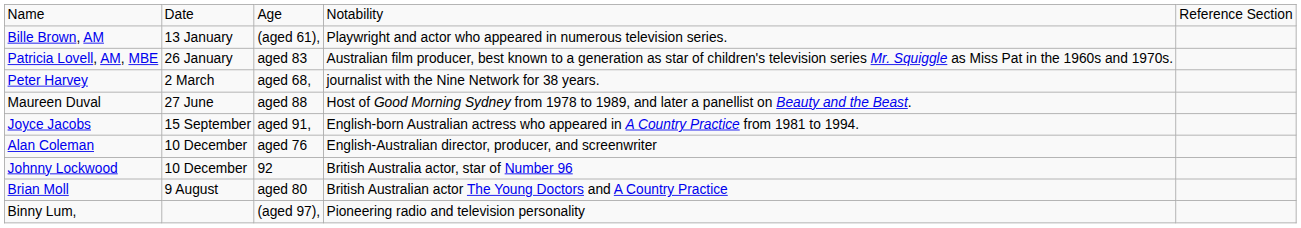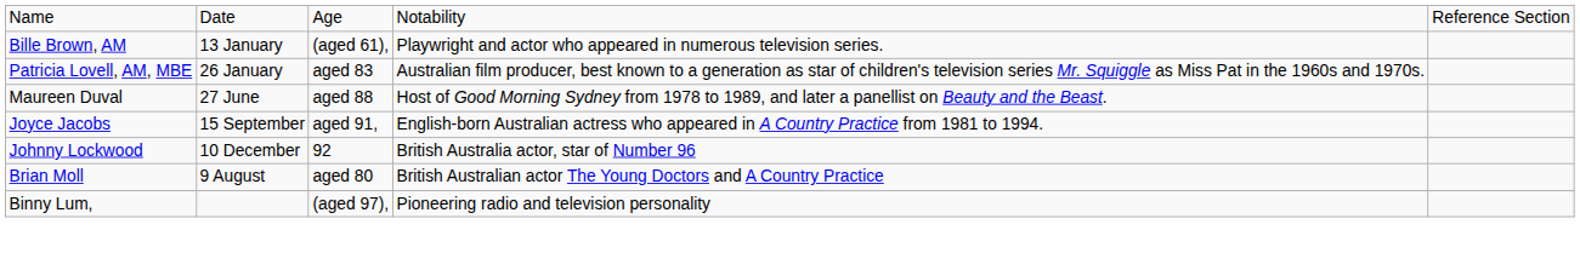 <table class="wikitable">
 <tr>
 <td>Name</td>
 <td>Date</td>
 <td>Age</td>
 <td>Notability</td>
 <td>Reference Section</td>
 </tr>
 <tr>
 <td><a href='#'>Bille Brown</a>, <a href='#'>AM</a></td>
 <td>13 January</td>
 <td>(aged 61),</td>
 <td>Playwright and actor who appeared in numerous television series.</td>
 <td></td>
 </tr>
 <tr>
 <td><a href='#'>Patricia Lovell</a>, <a href='#'>AM</a>, <a href='#'>MBE</a></td>
 <td>26 January</td>
 <td>aged 83</td>
 <td>Australian film producer, best known to a generation as star of children's television series <em><a href='#'>Mr. Squiggle</a></em> as Miss Pat in the 1960s and 1970s.</td>
 <td></td>
 </tr>
 <tr>
-<td><a href='#'>Peter Harvey</a></td>
-<td>2 March</td>
-<td>aged 68,</td>
-<td>journalist with the Nine Network for 38 years.</td>
-<td></td>
-</tr>
-<tr>
 <td>Maureen Duval</td>
 <td>27 June</td>
 <td>aged 88</td>
 <td>Host of <em>Good Morning Sydney</em> from 1978 to 1989, and later a panellist on <em><a href='#'>Beauty and the Beast</a></em>.</td>
 <td></td>
 </tr>
 <tr>
 <td><a href='#'>Joyce Jacobs</a></td>
 <td>15 September</td>
 <td>aged 91,</td>
 <td>English-born Australian actress who appeared in <em><a href='#'>A Country Practice</a></em> from 1981 to 1994.</td>
-<td></td>
-</tr>
-<tr>
-<td><a href='#'>Alan Coleman</a></td>
-<td>10 December</td>
-<td>aged 76</td>
-<td>English-Australian director, producer, and screenwriter</td>
 <td></td>
 </tr>
 <tr>
 <td><a href='#'>Johnny Lockwood</a></td>
 <td>10 December</td>
 <td>92</td>
 <td>British Australia actor, star of <a href='#'>Number 96</a></td>
 <td></td>
 </tr>
 <tr>
 <td><a href='#'>Brian Moll</a></td>
 <td>9 August</td>
 <td>aged 80</td>
 <td>British Australian actor <a href='#'>The Young Doctors</a> and <a href='#'>A Country Practice</a></td>
 <td></td>
 </tr>
 <tr>
 <td>Binny Lum,</td>
 <td></td>
 <td>(aged 97),</td>
 <td>Pioneering radio and television personality</td>
 <td></td>
 </tr>
 </table>
